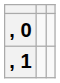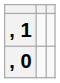 <table class="wikitable">
 <tr ---- valign="center">
 <th></th>
 <th></th>
 <th></th>
 </tr>
 <tr ---- valign="center"  align="center">
+<th>, 1</th>
+<td></td>
+<td></td>
+</tr>
+<tr ---- valign="center"  align="center">
 <th>, 0</th>
 <td></td>
 <td></td>
 </tr>
-<tr ---- valign="center"  align="center">
-<th>, 1</th>
-<td></td>
-<td></td>
-</tr>
 </table>
